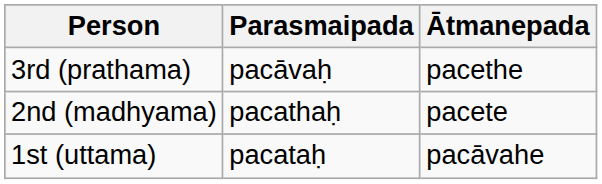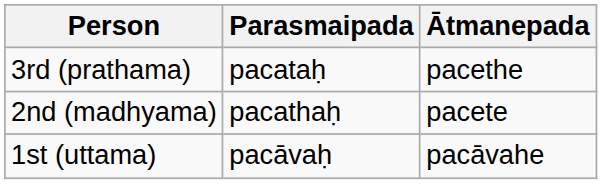 <table class="wikitable">
 <tr>
 <th>Person</th>
 <th>Parasmaipada</th>
 <th>Ātmanepada</th>
 </tr>
 <tr>
 <td>3rd (prathama)</td>
-<td>pacāvaḥ</td>
+<td>pacataḥ</td>
 <td>pacethe</td>
 </tr>
 <tr>
 <td>2nd (madhyama)</td>
 <td>pacathaḥ</td>
 <td>pacete</td>
 </tr>
 <tr>
 <td>1st (uttama)</td>
-<td>pacataḥ</td>
+<td>pacāvaḥ</td>
 <td>pacāvahe</td>
 </tr>
 </table>
